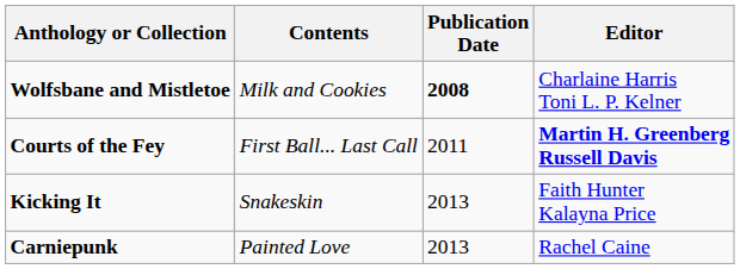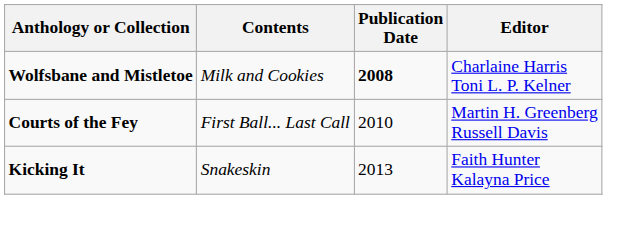 <table class="wikitable">
 <tr>
 <th>Anthology or Collection</th>
 <th>Contents</th>
 <th>Publication<br>Date</th>
 <th>Editor</th>
 </tr>
 <tr>
 <td><strong>Wolfsbane and Mistletoe</strong></td>
 <td><em>Milk and Cookies</em></td>
 <td><strong>2008</strong></td>
 <td><a href='#'>Charlaine Harris</a><br><a href='#'>Toni L. P. Kelner</a></td>
 </tr>
 <tr>
 <td><strong>Courts of the Fey</strong></td>
 <td><em>First Ball... Last Call</em></td>
-<td>2011</td>
-<td><strong><a href='#'>Martin H. Greenberg</a><br><a href='#'>Russell Davis</a></strong></td>
+<td>2010</td>
+<td><a href='#'>Martin H. Greenberg</a><br><a href='#'>Russell Davis</a></td>
 </tr>
 <tr>
 <td><strong>Kicking It</strong></td>
 <td><em>Snakeskin</em></td>
 <td>2013</td>
 <td><a href='#'>Faith Hunter</a><br><a href='#'>Kalayna Price</a></td>
 </tr>
-<tr>
-<td><strong>Carniepunk</strong></td>
-<td><em>Painted Love</em></td>
-<td>2013</td>
-<td><a href='#'>Rachel Caine</a></td>
-</tr>
 </table>
